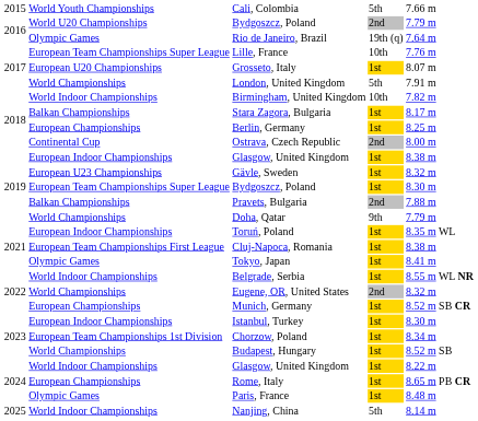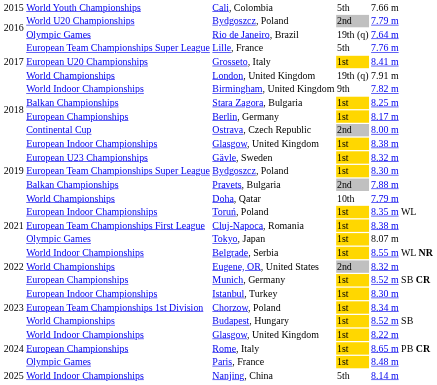 <table>
 <tr>
 <td>2015</td>
 <td><a href='#'>World Youth Championships</a></td>
 <td><a href='#'>Cali</a>, Colombia</td>
 <td>5th</td>
 <td>7.66 m</td>
 </tr>
 <tr>
 <td rowspan=2>2016</td>
 <td><a href='#'>World U20 Championships</a></td>
 <td><a href='#'>Bydgoszcz</a>, Poland</td>
 <td bgcolor=silver>2nd</td>
 <td><a href='#'>7.79 m</a></td>
 </tr>
 <tr>
 <td><a href='#'>Olympic Games</a></td>
 <td><a href='#'>Rio de Janeiro</a>, Brazil</td>
 <td>19th (q)</td>
 <td><a href='#'>7.64 m</a></td>
 </tr>
 <tr>
 <td rowspan=3>2017</td>
 <td><a href='#'>European Team Championships Super League</a></td>
 <td><a href='#'>Lille</a>, France</td>
-<td>10th</td>
+<td>5th</td>
 <td><a href='#'>7.76 m</a></td>
 </tr>
 <tr>
 <td><a href='#'>European U20 Championships</a></td>
 <td><a href='#'>Grosseto</a>, Italy</td>
 <td bgcolor=gold>1st</td>
-<td>8.07 m</td>
+<td><a href='#'>8.41 m</a></td>
 </tr>
 <tr>
 <td><a href='#'>World Championships</a></td>
 <td><a href='#'>London</a>, United Kingdom</td>
-<td>5th</td>
+<td>19th (q)</td>
 <td>7.91 m</td>
 </tr>
 <tr>
 <td rowspan=4>2018</td>
 <td><a href='#'>World Indoor Championships</a></td>
 <td><a href='#'>Birmingham</a>, United Kingdom</td>
-<td>10th</td>
+<td>9th</td>
 <td><a href='#'>7.82 m</a></td>
 </tr>
 <tr>
 <td><a href='#'>Balkan Championships</a></td>
 <td><a href='#'>Stara Zagora</a>, Bulgaria</td>
 <td bgcolor=gold>1st</td>
-<td><a href='#'>8.17 m</a></td>
+<td><a href='#'>8.25 m</a> </td>
 </tr>
 <tr>
 <td><a href='#'>European Championships</a></td>
 <td><a href='#'>Berlin</a>, Germany</td>
 <td bgcolor=gold>1st</td>
-<td><a href='#'>8.25 m</a> </td>
+<td><a href='#'>8.17 m</a></td>
 </tr>
 <tr>
 <td><a href='#'>Continental Cup</a></td>
 <td><a href='#'>Ostrava</a>, Czech Republic</td>
 <td bgcolor=silver>2nd</td>
 <td><a href='#'>8.00 m</a></td>
 </tr>
 <tr>
 <td rowspan=5>2019</td>
 <td><a href='#'>European Indoor Championships</a></td>
 <td><a href='#'>Glasgow</a>, United Kingdom</td>
 <td bgcolor=gold>1st</td>
 <td><a href='#'>8.38 m</a>  <strong></strong></td>
 </tr>
 <tr>
 <td><a href='#'>European U23 Championships</a></td>
 <td><a href='#'>Gävle</a>, Sweden</td>
 <td bgcolor=gold>1st</td>
 <td><a href='#'>8.32 m</a> </td>
 </tr>
 <tr>
 <td><a href='#'>European Team Championships Super League</a></td>
 <td><a href='#'>Bydgoszcz</a>, Poland</td>
 <td bgcolor=gold>1st</td>
 <td><a href='#'>8.30 m</a></td>
 </tr>
 <tr>
 <td><a href='#'>Balkan Championships</a></td>
 <td><a href='#'>Pravets</a>, Bulgaria</td>
 <td bgcolor=silver>2nd</td>
 <td><a href='#'>7.88 m</a></td>
 </tr>
 <tr>
 <td><a href='#'>World Championships</a></td>
 <td><a href='#'>Doha</a>, Qatar</td>
-<td>9th</td>
+<td>10th</td>
 <td><a href='#'>7.79 m</a></td>
 </tr>
 <tr>
 <td rowspan=3>2021</td>
 <td><a href='#'>European Indoor Championships</a></td>
 <td><a href='#'>Toruń</a>, Poland</td>
 <td bgcolor=gold>1st</td>
 <td><a href='#'>8.35 m</a> WL</td>
 </tr>
 <tr>
 <td><a href='#'>European Team Championships First League</a></td>
 <td><a href='#'>Cluj-Napoca</a>, Romania</td>
 <td bgcolor=gold>1st</td>
 <td><a href='#'>8.38 m</a> <strong></strong></td>
 </tr>
 <tr>
 <td><a href='#'>Olympic Games</a></td>
 <td><a href='#'>Tokyo</a>, Japan</td>
 <td bgcolor=gold>1st</td>
-<td><a href='#'>8.41 m</a></td>
+<td>8.07 m</td>
 </tr>
 <tr>
 <td rowspan=3>2022</td>
 <td><a href='#'>World Indoor Championships</a></td>
 <td><a href='#'>Belgrade</a>, Serbia</td>
 <td bgcolor=gold>1st</td>
 <td><a href='#'>8.55 m</a> WL <strong>NR</strong></td>
 </tr>
 <tr>
 <td><a href='#'>World Championships</a></td>
 <td><a href='#'>Eugene, OR</a>, United States</td>
 <td bgcolor=silver>2nd</td>
 <td><a href='#'>8.32 m</a></td>
 </tr>
 <tr>
 <td><a href='#'>European Championships</a></td>
 <td><a href='#'>Munich</a>, Germany</td>
 <td bgcolor=gold>1st</td>
 <td><a href='#'>8.52 m</a> SB <strong>CR</strong></td>
 </tr>
 <tr>
 <td rowspan=3>2023</td>
 <td><a href='#'>European Indoor Championships</a></td>
 <td><a href='#'>Istanbul</a>, Turkey</td>
 <td bgcolor=gold>1st</td>
 <td><a href='#'>8.30 m</a></td>
 </tr>
 <tr>
 <td><a href='#'>European Team Championships 1st Division</a></td>
 <td><a href='#'>Chorzow</a>, Poland</td>
 <td bgcolor=gold>1st</td>
 <td><a href='#'>8.34 m</a></td>
 </tr>
 <tr>
 <td><a href='#'>World Championships</a></td>
 <td><a href='#'>Budapest</a>, Hungary</td>
 <td bgcolor=gold>1st</td>
 <td><a href='#'>8.52 m</a> SB</td>
 </tr>
 <tr>
 <td rowspan=3>2024</td>
 <td><a href='#'>World Indoor Championships</a></td>
 <td><a href='#'>Glasgow</a>, United Kingdom</td>
 <td bgcolor=gold>1st</td>
 <td><a href='#'>8.22 m</a></td>
 </tr>
 <tr>
 <td><a href='#'>European Championships</a></td>
 <td><a href='#'>Rome</a>, Italy</td>
 <td bgcolor=gold>1st</td>
 <td><a href='#'>8.65 m</a> PB <strong>CR</strong></td>
 </tr>
 <tr>
 <td><a href='#'>Olympic Games</a></td>
 <td><a href='#'>Paris</a>, France</td>
 <td bgcolor=gold>1st</td>
 <td><a href='#'>8.48 m</a></td>
 </tr>
 <tr>
 <td>2025</td>
 <td><a href='#'>World Indoor Championships</a></td>
 <td><a href='#'>Nanjing</a>, China</td>
 <td>5th</td>
 <td><a href='#'>8.14 m</a></td>
 </tr>
 <tr>
 </tr>
 </table>
